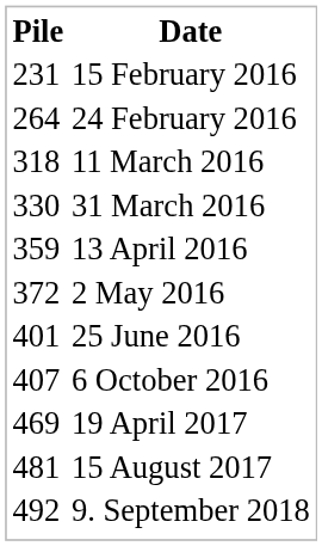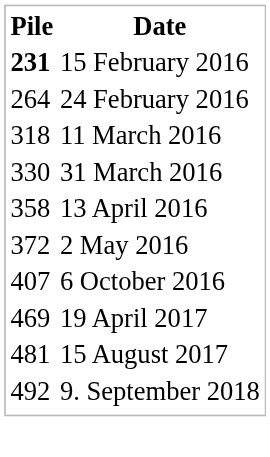 <table style="float: right; border: 1px solid #BBB; margin: .46em 0 0 .2em;">
 <tr>
 <th>Pile</th>
 <th>Date</th>
 </tr>
 <tr>
-<td>231</td>
+<td><strong>231</strong></td>
 <td>15 February 2016 </td>
 </tr>
 <tr>
 <td>264</td>
 <td>24 February 2016 </td>
 </tr>
 <tr>
 <td>318</td>
 <td>11 March 2016 </td>
 </tr>
 <tr>
 <td>330</td>
 <td>31 March 2016 </td>
 </tr>
 <tr>
-<td>359</td>
+<td>358</td>
 <td>13 April 2016 </td>
 </tr>
 <tr>
 <td>372</td>
 <td>2 May 2016 </td>
-</tr>
-<tr>
-<td>401</td>
-<td>25 June 2016 </td>
 </tr>
 <tr>
 <td>407</td>
 <td>6 October 2016 </td>
 </tr>
 <tr>
 <td>469</td>
 <td>19 April 2017 </td>
 </tr>
 <tr>
 <td>481</td>
 <td>15 August 2017 </td>
 </tr>
 <tr>
 <td>492</td>
 <td>9. September 2018 </td>
 </tr>
 <tr>
 </tr>
 </table>
